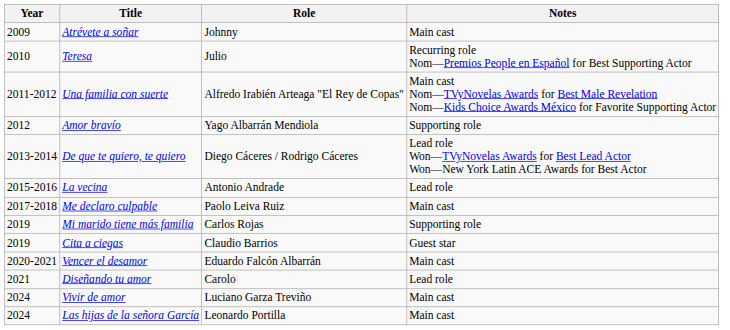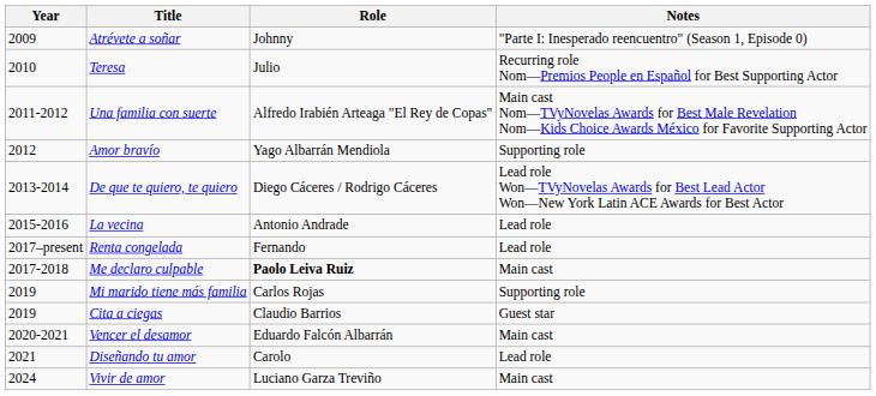 <table class="wikitable">
 <tr>
 <th>Year</th>
 <th>Title</th>
 <th>Role</th>
 <th>Notes</th>
 </tr>
 <tr>
 <td>2009</td>
 <td><em><a href='#'>Atrévete a soñar</a></em></td>
 <td>Johnny</td>
-<td>Main cast</td>
+<td>"Parte I: Inesperado reencuentro" (Season 1, Episode 0)</td>
 </tr>
 <tr>
 <td>2010</td>
 <td><em><a href='#'>Teresa</a></em></td>
 <td>Julio</td>
 <td>Recurring role<br>Nom—<a href='#'>Premios People en Español</a> for Best Supporting Actor</td>
 </tr>
 <tr>
 <td>2011-2012</td>
 <td><em><a href='#'>Una familia con suerte</a></em></td>
 <td>Alfredo Irabién Arteaga "El Rey de Copas"</td>
 <td>Main cast<br>Nom—<a href='#'>TVyNovelas Awards</a> for <a href='#'>Best Male Revelation</a><br>Nom—<a href='#'>Kids Choice Awards México</a> for Favorite Supporting Actor</td>
 </tr>
 <tr>
 <td>2012</td>
 <td><em><a href='#'>Amor bravío</a></em></td>
 <td>Yago Albarrán Mendiola</td>
 <td>Supporting role</td>
 </tr>
 <tr>
 <td>2013-2014</td>
 <td><em><a href='#'>De que te quiero, te quiero</a></em></td>
 <td>Diego Cáceres / Rodrigo Cáceres</td>
 <td>Lead role<br>Won—<a href='#'>TVyNovelas Awards</a> for  <a href='#'>Best Lead Actor</a><br>Won—New York Latin ACE Awards for Best Actor</td>
 </tr>
 <tr>
 <td>2015-2016</td>
 <td><em><a href='#'>La vecina</a></em></td>
 <td>Antonio Andrade</td>
 <td>Lead role</td>
 </tr>
 <tr>
+<td>2017–present</td>
+<td><em><a href='#'>Renta congelada</a></em></td>
+<td>Fernando</td>
+<td>Lead role</td>
+</tr>
+<tr>
 <td>2017-2018</td>
 <td><em><a href='#'>Me declaro culpable</a></em></td>
-<td>Paolo Leiva Ruiz</td>
+<td><strong>Paolo Leiva Ruiz</strong></td>
 <td>Main cast</td>
 </tr>
 <tr>
 <td>2019</td>
 <td><em><a href='#'>Mi marido tiene más familia</a></em></td>
 <td>Carlos Rojas</td>
 <td>Supporting role</td>
 </tr>
 <tr>
 <td>2019</td>
 <td><em><a href='#'>Cita a ciegas</a></em></td>
 <td>Claudio Barrios</td>
 <td>Guest star</td>
 </tr>
 <tr>
 <td>2020-2021</td>
 <td><em><a href='#'>Vencer el desamor</a></em></td>
 <td>Eduardo Falcón Albarrán</td>
 <td>Main cast</td>
 </tr>
 <tr>
 <td>2021</td>
 <td><em><a href='#'>Diseñando tu amor</a></em></td>
 <td>Carolo</td>
 <td>Lead role</td>
 </tr>
 <tr>
 <td>2024</td>
 <td><em><a href='#'>Vivir de amor</a></em></td>
 <td>Luciano Garza Treviño</td>
 <td>Main cast</td>
 </tr>
-<tr>
-<td>2024</td>
-<td><em><a href='#'>Las hijas de la señora García</a></em></td>
-<td>Leonardo Portilla</td>
-<td>Main cast</td>
-</tr>
 </table>
